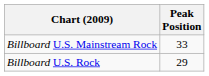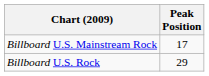 <table class="wikitable">
 <tr>
 <th>Chart (2009)</th>
 <th>Peak<br>Position</th>
 </tr>
 <tr>
 <td><em>Billboard</em> <a href='#'>U.S. Mainstream Rock</a></td>
-<td style="text-align:center;">33</td>
+<td style="text-align:center;">17</td>
 </tr>
 <tr>
 <td><em>Billboard</em> <a href='#'>U.S. Rock</a></td>
 <td style="text-align:center;">29</td>
 </tr>
 </table>
